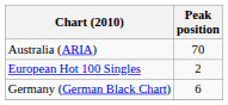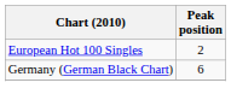 <table class="wikitable sortable">
 <tr>
 <th>Chart (2010)</th>
 <th>Peak<br>position</th>
-</tr>
-<tr>
-<td>Australia (<a href='#'>ARIA</a>)</td>
-<td style="text-align:center;">70</td>
 </tr>
 <tr>
 <td><a href='#'>European Hot 100 Singles</a></td>
 <td style="text-align:center;">2</td>
 </tr>
 <tr>
 <td>Germany (<a href='#'>German Black Chart</a>)</td>
 <td style="text-align:center;">6</td>
 </tr>
 <tr>
 </tr>
 <tr>
 </tr>
 <tr>
 </tr>
 <tr>
 </tr>
 <tr>
 </tr>
 </table>
